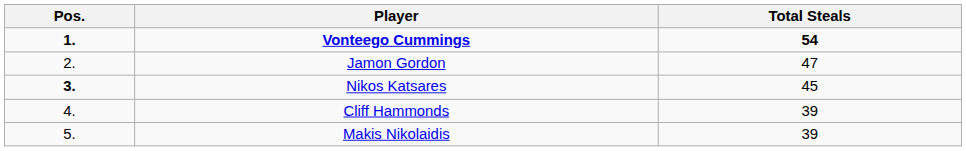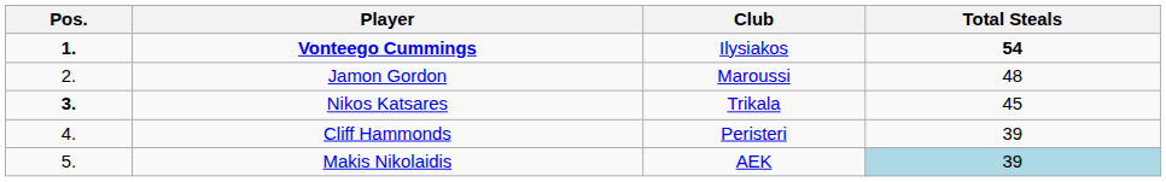 <table class="wikitable" style="text-align: center;" width="65%">
 <tr>
 <th>Pos.</th>
 <th>Player</th>
+<th>Club</th>
 <th>Total Steals</th>
 </tr>
 <tr>
 <td align="center"><strong>1.</strong></td>
 <td> <strong><a href='#'>Vonteego Cummings</a></strong></td>
+<td><a href='#'>Ilysiakos</a></td>
 <td align="center"><strong>54</strong></td>
 </tr>
 <tr>
 <td align="center">2.</td>
 <td> <a href='#'>Jamon Gordon</a></td>
-<td align="center">47</td>
+<td><a href='#'>Maroussi</a></td>
+<td align="center">48</td>
 </tr>
 <tr>
 <td align="center"><strong>3.</strong></td>
 <td> <a href='#'>Nikos Katsares</a></td>
+<td><a href='#'>Trikala</a></td>
 <td align="center">45</td>
 </tr>
 <tr>
 <td align="center">4.</td>
 <td> <a href='#'>Cliff Hammonds</a></td>
+<td><a href='#'>Peristeri</a></td>
 <td align="center">39</td>
 </tr>
 <tr>
 <td align="center">5.</td>
 <td> <a href='#'>Makis Nikolaidis</a></td>
-<td align="center">39</td>
+<td><a href='#'>AEK</a></td>
+<td align="center" style="background: lightblue;">39</td>
 </tr>
 </table>
